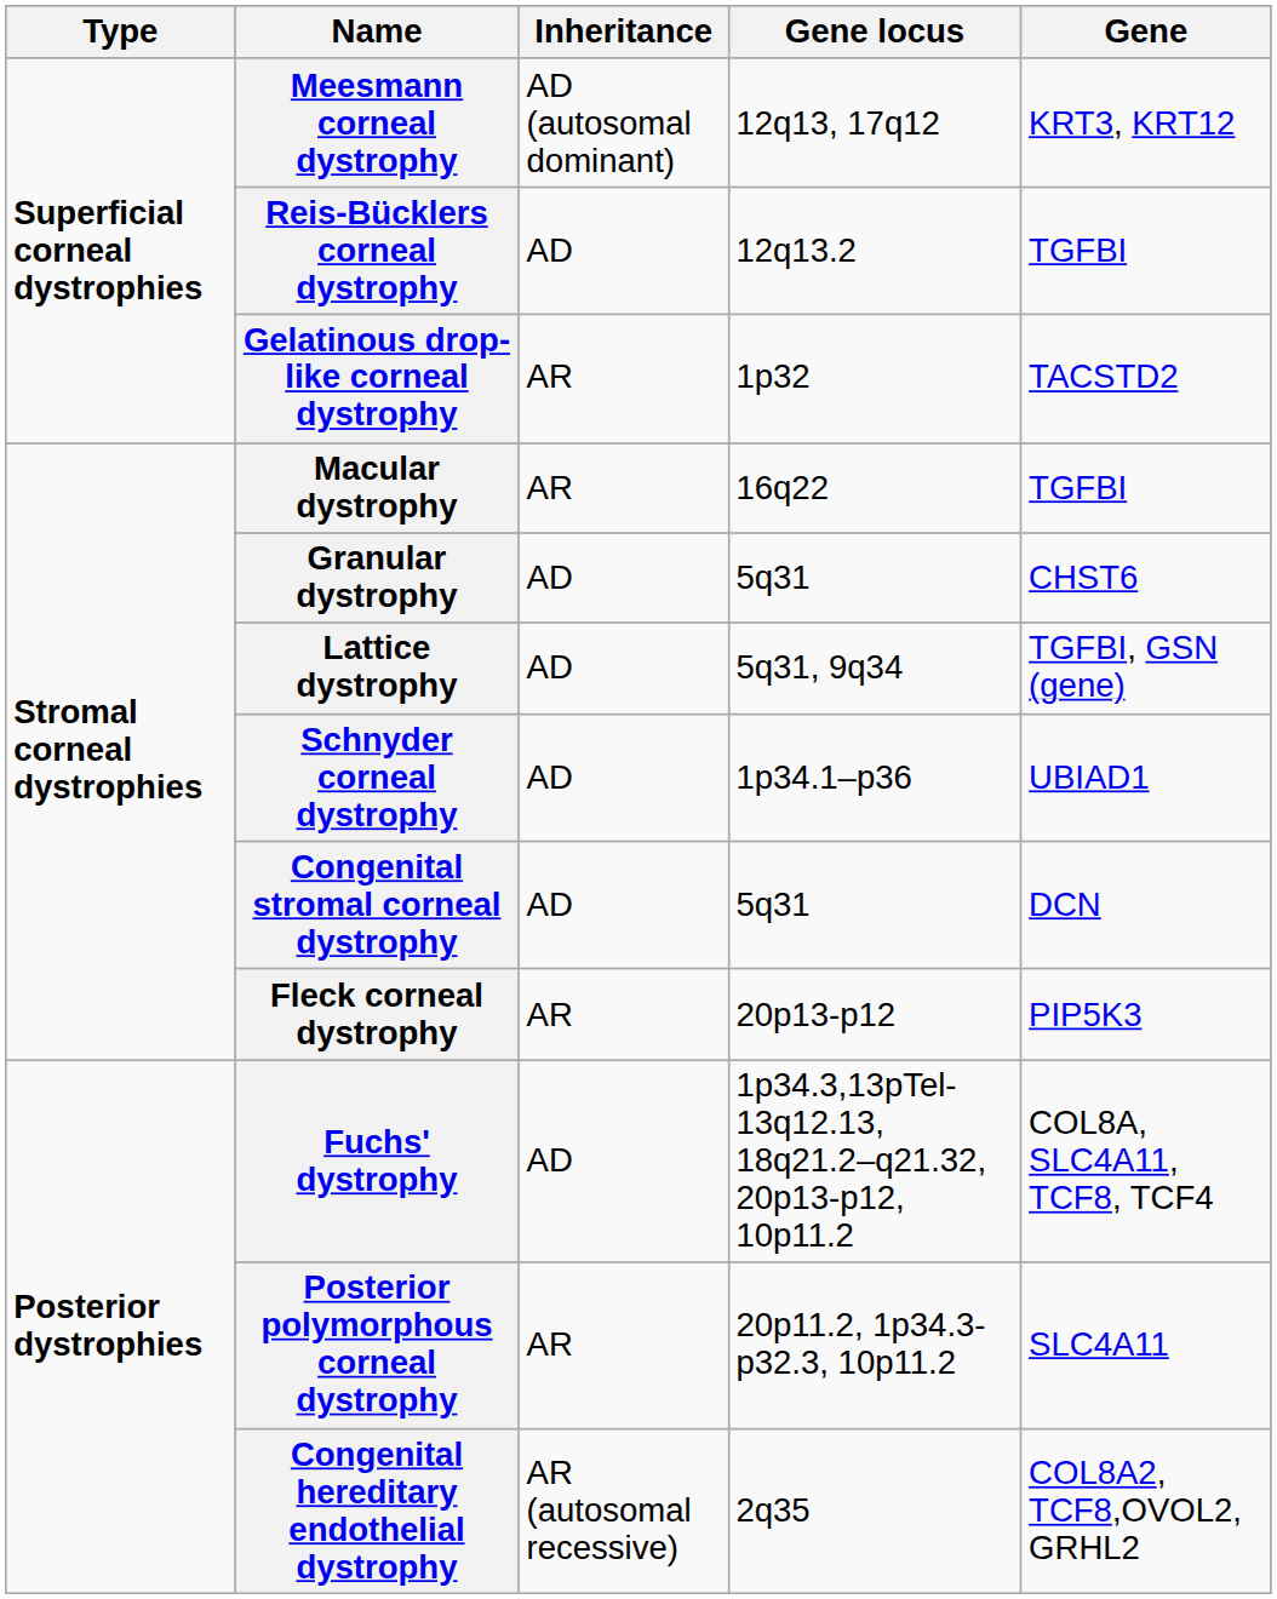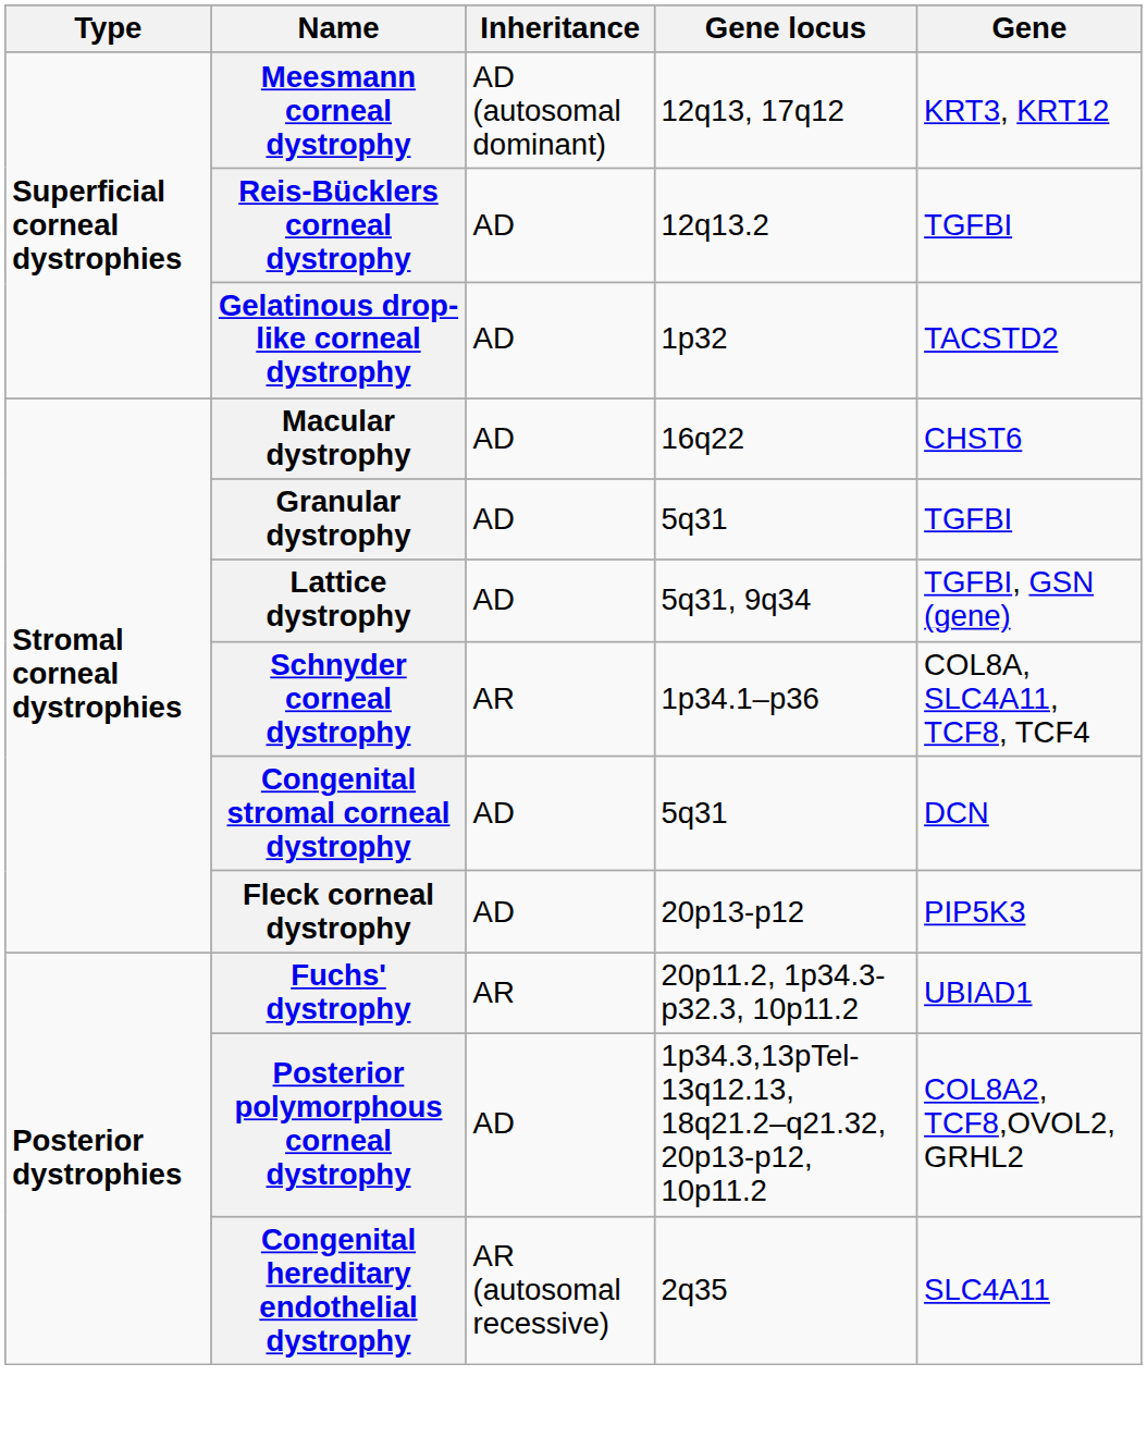 <table class="wikitable plainrowheaders">
 <tr>
 <th scope="col">Type</th>
 <th scope="col">Name</th>
 <th scope="col">Inheritance</th>
 <th scope="col">Gene locus</th>
 <th scope="col">Gene</th>
 </tr>
 <tr>
 <td rowspan="3" style="text-align: left;"><strong>Superficial corneal dystrophies</strong></td>
 <th scope="row"><a href='#'>Meesmann corneal dystrophy</a></th>
 <td>AD (autosomal dominant)</td>
 <td>12q13, 17q12</td>
 <td><a href='#'>KRT3</a>, <a href='#'>KRT12</a></td>
 </tr>
 <tr>
 <th scope="row"><a href='#'>Reis-Bücklers corneal dystrophy</a></th>
 <td>AD</td>
 <td>12q13.2</td>
 <td><a href='#'>TGFBI</a></td>
 </tr>
 <tr>
 <th scope="row"><a href='#'>Gelatinous drop-like corneal dystrophy</a></th>
-<td>AR</td>
+<td>AD</td>
 <td>1p32</td>
 <td><a href='#'>TACSTD2</a></td>
 </tr>
 <tr>
 <td rowspan="6" style="text-align: left;"><strong>Stromal corneal dystrophies</strong></td>
 <th scope="row">Macular dystrophy</th>
-<td>AR</td>
+<td>AD</td>
 <td>16q22</td>
-<td><a href='#'>TGFBI</a></td>
+<td><a href='#'>CHST6</a></td>
 </tr>
 <tr>
 <th scope="row">Granular dystrophy</th>
 <td>AD</td>
 <td>5q31</td>
-<td><a href='#'>CHST6</a></td>
+<td><a href='#'>TGFBI</a></td>
 </tr>
 <tr>
 <th scope="row">Lattice dystrophy</th>
 <td>AD</td>
 <td>5q31, 9q34</td>
 <td><a href='#'>TGFBI</a>, <a href='#'>GSN (gene)</a></td>
 </tr>
 <tr>
 <th scope="row"><a href='#'>Schnyder corneal dystrophy</a></th>
-<td>AD</td>
+<td>AR</td>
 <td>1p34.1–p36</td>
-<td><a href='#'>UBIAD1</a></td>
+<td>COL8A, <a href='#'>SLC4A11</a>, <a href='#'>TCF8</a>, TCF4</td>
 </tr>
 <tr>
 <th scope="row"><a href='#'>Congenital stromal corneal dystrophy</a></th>
 <td>AD</td>
 <td>5q31</td>
 <td><a href='#'>DCN</a></td>
 </tr>
 <tr>
 <th scope="row">Fleck corneal dystrophy</th>
-<td>AR</td>
+<td>AD</td>
 <td>20p13-p12</td>
 <td><a href='#'>PIP5K3</a></td>
 </tr>
 <tr>
 <td rowspan="3" style="text-align: left;"><strong>Posterior dystrophies</strong></td>
 <th scope="row"><a href='#'>Fuchs' dystrophy</a></th>
-<td>AD</td>
-<td>1p34.3,13pTel-13q12.13, 18q21.2–q21.32, 20p13-p12, 10p11.2</td>
-<td>COL8A, <a href='#'>SLC4A11</a>, <a href='#'>TCF8</a>, TCF4</td>
+<td>AR</td>
+<td>20p11.2, 1p34.3-p32.3, 10p11.2</td>
+<td><a href='#'>UBIAD1</a></td>
 </tr>
 <tr>
 <th scope="row"><a href='#'>Posterior polymorphous corneal dystrophy</a></th>
-<td>AR</td>
-<td>20p11.2, 1p34.3-p32.3, 10p11.2</td>
-<td><a href='#'>SLC4A11</a></td>
+<td>AD</td>
+<td>1p34.3,13pTel-13q12.13, 18q21.2–q21.32, 20p13-p12, 10p11.2</td>
+<td><a href='#'>COL8A2</a>, <a href='#'>TCF8</a>,OVOL2, GRHL2</td>
 </tr>
 <tr>
 <th scope="row"><a href='#'>Congenital hereditary endothelial dystrophy</a></th>
 <td>AR (autosomal recessive)</td>
 <td>2q35</td>
-<td><a href='#'>COL8A2</a>, <a href='#'>TCF8</a>,OVOL2, GRHL2</td>
+<td><a href='#'>SLC4A11</a></td>
 </tr>
 <tr>
 </tr>
 </table>
